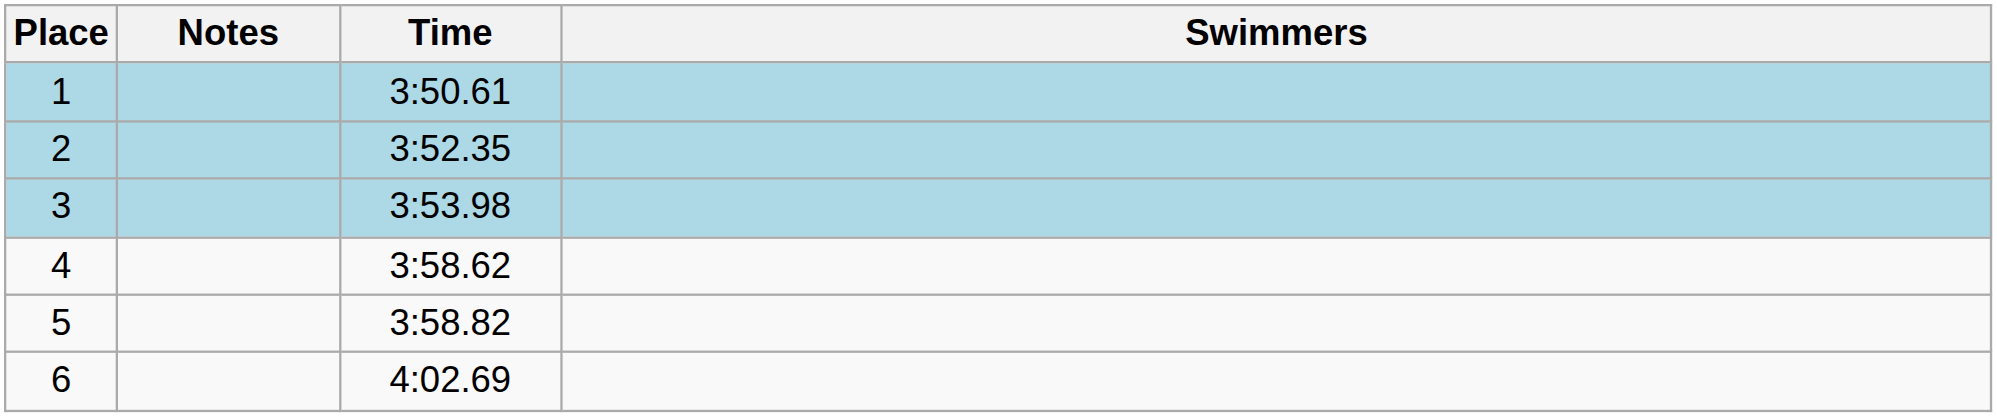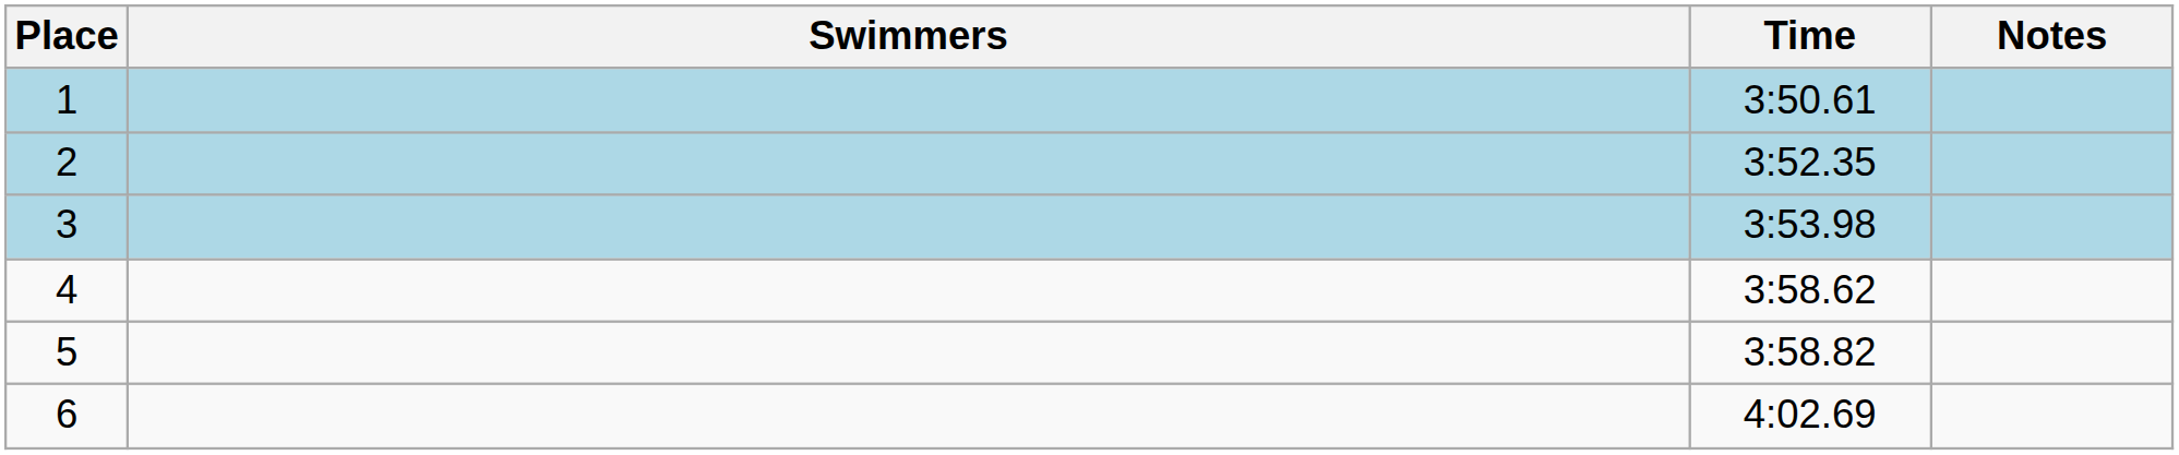 <table class=wikitable style="text-align:center">
 <tr>
 <th>Place</th>
+<th width=620>Swimmers</th>
+<th width=90>Time</th>
 <th width=90>Notes</th>
-<th width=90>Time</th>
-<th width=620>Swimmers</th>
 </tr>
 <tr bgcolor=lightblue>
 <td>1</td>
+<td align=left></td>
+<td>3:50.61</td>
 <td></td>
-<td>3:50.61</td>
-<td align=left></td>
 </tr>
 <tr bgcolor=lightblue>
 <td>2</td>
+<td align=left></td>
+<td>3:52.35</td>
 <td></td>
-<td>3:52.35</td>
-<td align=left></td>
 </tr>
 <tr bgcolor=lightblue>
 <td>3</td>
+<td align=left></td>
+<td>3:53.98</td>
 <td></td>
-<td>3:53.98</td>
-<td align=left></td>
 </tr>
 <tr>
 <td>4</td>
+<td align=left></td>
+<td>3:58.62</td>
 <td></td>
-<td>3:58.62</td>
-<td align=left></td>
 </tr>
 <tr>
 <td>5</td>
+<td align=left></td>
+<td>3:58.82</td>
 <td></td>
-<td>3:58.82</td>
-<td align=left></td>
 </tr>
 <tr>
 <td>6</td>
+<td align=left></td>
+<td>4:02.69</td>
 <td></td>
-<td>4:02.69</td>
-<td align=left></td>
 </tr>
 </table>
